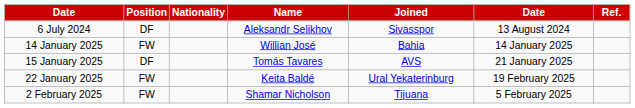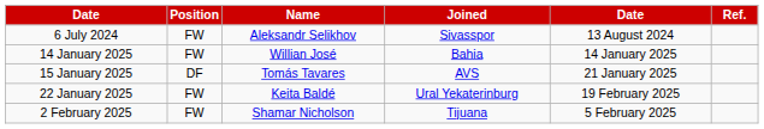 <table class="wikitable"  style="text-align:center; font-size:90%; ">
 <tr>
 <th style="background:#CD0000; color:white; width:200px;">Date</th>
 <th style="background:#CD0000; color:white; width:50px;">Position</th>
-<th style="background:#CD0000; color:white; width:50px;">Nationality</th>
 <th style="background:#CD0000; color:white; width:200px;">Name</th>
 <th style="background:#CD0000; color:white; width:200px;">Joined</th>
 <th style="background:#CD0000; color:white; width:200px;">Date</th>
 <th style="background:#CD0000; color:white; width:50px;">Ref.</th>
 </tr>
 <tr>
 <td>6 July 2024</td>
-<td>DF</td>
-<td></td>
+<td>FW</td>
 <td><a href='#'>Aleksandr Selikhov</a></td>
 <td><a href='#'>Sivasspor</a></td>
 <td>13 August 2024</td>
 <td></td>
 </tr>
 <tr>
 <td>14 January 2025</td>
 <td>FW</td>
-<td></td>
 <td><a href='#'>Willian José</a></td>
 <td><a href='#'>Bahia</a></td>
 <td>14 January 2025</td>
 <td></td>
 </tr>
 <tr>
 <td>15 January 2025</td>
 <td>DF</td>
-<td></td>
 <td><a href='#'>Tomás Tavares</a></td>
 <td><a href='#'>AVS</a></td>
 <td>21 January 2025</td>
 <td></td>
 </tr>
 <tr>
 <td>22 January 2025</td>
 <td>FW</td>
-<td></td>
 <td><a href='#'>Keita Baldé</a></td>
 <td><a href='#'>Ural Yekaterinburg</a></td>
 <td>19 February 2025</td>
 <td></td>
 </tr>
 <tr>
 <td>2 February 2025</td>
 <td>FW</td>
-<td></td>
 <td><a href='#'>Shamar Nicholson</a></td>
 <td><a href='#'>Tijuana</a></td>
 <td>5 February 2025</td>
 <td></td>
 </tr>
 </table>
